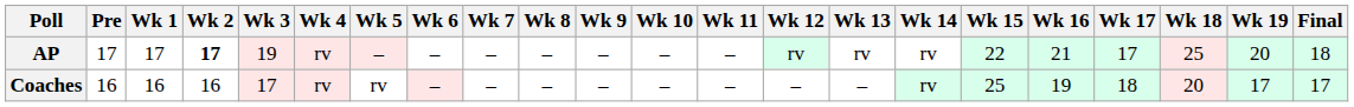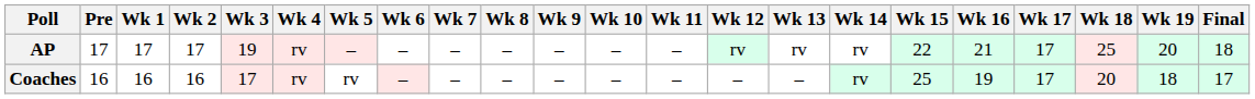 <table class="wikitable" style="white-space:nowrap;">
 <tr>
 <th>Poll</th>
 <th>Pre</th>
 <th>Wk 1</th>
 <th>Wk 2</th>
 <th>Wk 3</th>
 <th>Wk 4</th>
 <th>Wk 5</th>
 <th>Wk 6</th>
 <th>Wk 7</th>
 <th>Wk 8</th>
 <th>Wk 9</th>
 <th>Wk 10</th>
 <th>Wk 11</th>
 <th>Wk 12</th>
 <th>Wk 13</th>
 <th>Wk 14</th>
 <th>Wk 15</th>
 <th>Wk 16</th>
 <th>Wk 17</th>
 <th>Wk 18</th>
 <th>Wk 19</th>
 <th>Final</th>
 </tr>
 <tr style="text-align:center;">
 <th>AP</th>
 <td style="background:#FFF;">17</td>
 <td style="background:#FFF;">17</td>
-<td style="background:#FFF;"><strong>17</strong></td>
+<td style="background:#FFF;">17</td>
 <td style="background:#FFE6E6;">19</td>
 <td style="background:#FFE6E6;">rv</td>
 <td style="background:#FFE6E6;">–</td>
 <td style="background:#FFF;">–</td>
 <td style="background:#FFF;">–</td>
 <td style="background:#FFF;">–</td>
 <td style="background:#FFF;">–</td>
 <td style="background:#FFF;">–</td>
 <td style="background:#FFF;">–</td>
 <td style="background:#D8FFEB;">rv</td>
 <td style="background:#FFF;">rv</td>
 <td style="background:#FFF;">rv</td>
 <td style="background:#D8FFEB;">22</td>
 <td style="background:#D8FFEB;">21</td>
 <td style="background:#D8FFEB;">17</td>
 <td style="background:#FFE6E6;">25</td>
 <td style="background:#D8FFEB;">20</td>
 <td style="background:#D8FFEB;">18</td>
 </tr>
 <tr style="text-align:center;">
 <th>Coaches</th>
 <td style="background:#FFF;">16</td>
 <td style="background:#FFF;">16</td>
 <td style="background:#FFF;">16</td>
 <td style="background:#FFE6E6;">17</td>
 <td style="background:#FFE6E6;">rv</td>
 <td style="background:#FFF;">rv</td>
 <td style="background:#FFE6E6;">–</td>
 <td style="background:#FFF;">–</td>
 <td style="background:#FFF;">–</td>
 <td style="background:#FFF;">–</td>
 <td style="background:#FFF;">–</td>
 <td style="background:#FFF;">–</td>
 <td style="background:#FFF;">–</td>
 <td style="background:#FFF;">–</td>
 <td style="background:#D8FFEB;">rv</td>
 <td style="background:#D8FFEB;">25</td>
 <td style="background:#D8FFEB;">19</td>
+<td style="background:#D8FFEB;">17</td>
+<td style="background:#FFE6E6;">20</td>
 <td style="background:#D8FFEB;">18</td>
-<td style="background:#FFE6E6;">20</td>
-<td style="background:#D8FFEB;">17</td>
 <td style="background:#D8FFEB;">17</td>
 </tr>
 </table>
